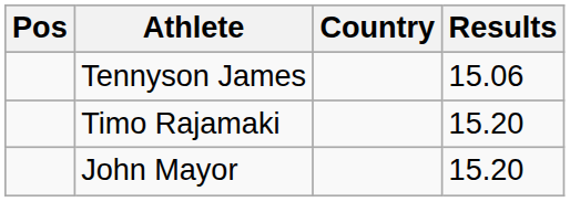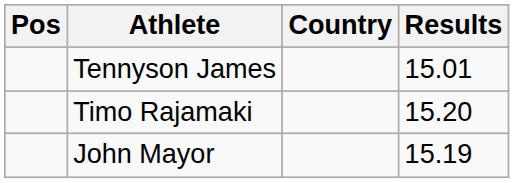 <table class="wikitable">
 <tr>
 <th>Pos</th>
 <th>Athlete</th>
 <th>Country</th>
 <th>Results</th>
 </tr>
 <tr>
 <td align="center"></td>
 <td>Tennyson James</td>
 <td></td>
-<td>15.06</td>
+<td>15.01</td>
 </tr>
 <tr>
 <td align="center"></td>
 <td>Timo Rajamaki</td>
 <td></td>
 <td>15.20</td>
 </tr>
 <tr>
 <td align="center"></td>
 <td>John Mayor</td>
 <td></td>
-<td>15.20</td>
+<td>15.19</td>
 </tr>
 </table>
